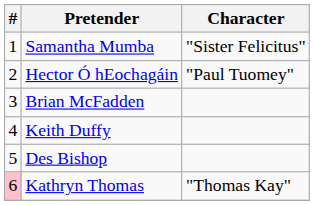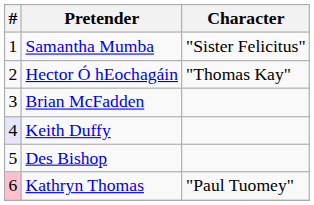 <table class="wikitable">
 <tr>
 <th>#</th>
 <th>Pretender</th>
 <th>Character</th>
 </tr>
 <tr>
 <td>1</td>
 <td><a href='#'>Samantha Mumba</a></td>
 <td>"Sister Felicitus"</td>
 </tr>
 <tr>
 <td>2</td>
 <td><a href='#'>Hector Ó hEochagáin</a></td>
-<td>"Paul Tuomey"</td>
+<td>"Thomas Kay"</td>
 </tr>
 <tr>
 <td>3</td>
 <td><a href='#'>Brian McFadden</a></td>
 <td></td>
 </tr>
 <tr>
-<td>4</td>
+<td style="background: lavender;">4</td>
 <td><a href='#'>Keith Duffy</a></td>
 <td></td>
 </tr>
 <tr>
 <td>5</td>
 <td><a href='#'>Des Bishop</a></td>
 <td></td>
 </tr>
 <tr>
 <td style="background: pink;">6</td>
 <td><a href='#'>Kathryn Thomas</a></td>
-<td>"Thomas Kay"</td>
+<td>"Paul Tuomey"</td>
 </tr>
 <tr>
 </tr>
 </table>
